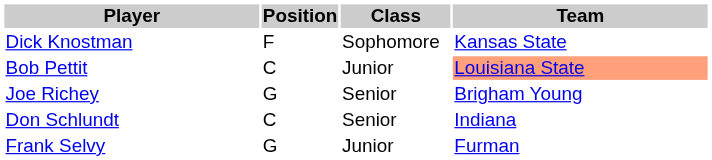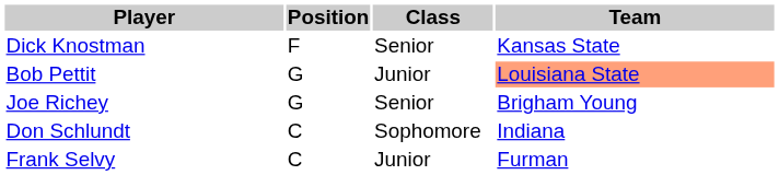 <table style="width:600px" "border:'1' 'solid' 'gray'">
 <tr>
 <th style="background:#CCCCCC;width:40%">Player</th>
 <th style="background:#CCCCCC;width:4%">Position</th>
 <th style="background:#CCCCCC;width:16%">Class</th>
 <th style="background:#CCCCCC;width:40%">Team</th>
 </tr>
 <tr>
 <td><a href='#'>Dick Knostman</a></td>
 <td>F</td>
-<td>Sophomore</td>
+<td>Senior</td>
 <td><a href='#'>Kansas State</a></td>
 </tr>
 <tr>
 <td><a href='#'>Bob Pettit</a></td>
-<td>C</td>
+<td>G</td>
 <td>Junior</td>
 <td style="background: lightsalmon;"><a href='#'>Louisiana State</a></td>
 </tr>
 <tr>
 <td><a href='#'>Joe Richey</a></td>
 <td>G</td>
 <td>Senior</td>
 <td><a href='#'>Brigham Young</a></td>
 </tr>
 <tr>
 <td><a href='#'>Don Schlundt</a></td>
 <td>C</td>
-<td>Senior</td>
+<td>Sophomore</td>
 <td><a href='#'>Indiana</a></td>
 </tr>
 <tr>
 <td><a href='#'>Frank Selvy</a></td>
-<td>G</td>
+<td>C</td>
 <td>Junior</td>
 <td><a href='#'>Furman</a></td>
 </tr>
 </table>
